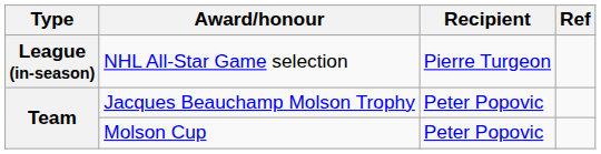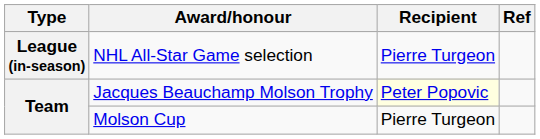 <table class="wikitable">
 <tr>
 <th scope="col">Type</th>
 <th scope="col">Award/honour</th>
 <th scope="col">Recipient</th>
 <th scope="col">Ref</th>
 </tr>
 <tr>
 <th scope="row">League<br><small>(in-season)</small></th>
 <td><a href='#'>NHL All-Star Game</a> selection</td>
 <td><a href='#'>Pierre Turgeon</a></td>
 <td></td>
 </tr>
 <tr>
 <th scope="row" rowspan="2">Team</th>
 <td><a href='#'>Jacques Beauchamp Molson Trophy</a></td>
-<td><a href='#'>Peter Popovic</a></td>
+<td style="background: lightyellow;"><a href='#'>Peter Popovic</a></td>
 <td></td>
 </tr>
 <tr>
 <td><a href='#'>Molson Cup</a></td>
-<td><a href='#'>Peter Popovic</a></td>
+<td>Pierre Turgeon</td>
 <td></td>
 </tr>
 </table>
